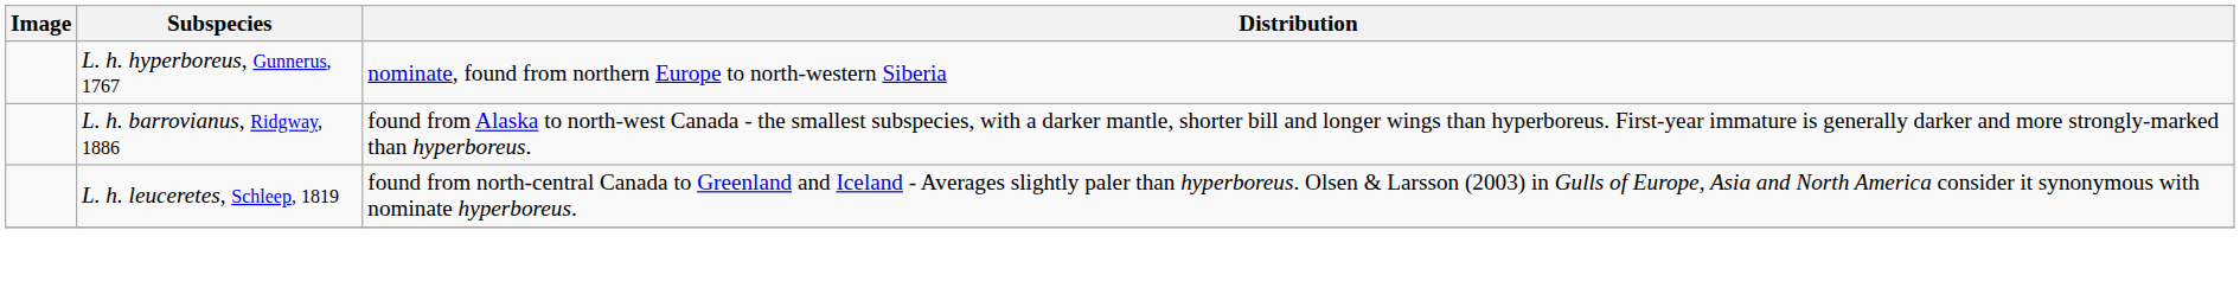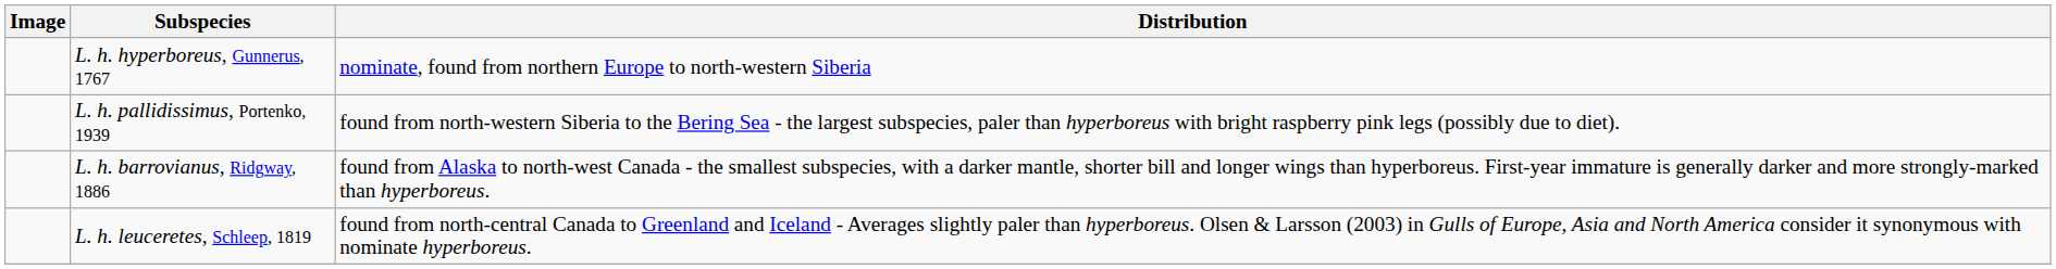 <table class="wikitable ">
 <tr>
 <th>Image</th>
 <th>Subspecies</th>
 <th>Distribution</th>
 </tr>
 <tr>
 <td></td>
 <td><em>L. h. hyperboreus</em>, <small><a href='#'>Gunnerus</a>, 1767</small></td>
 <td><a href='#'>nominate</a>, found from northern <a href='#'>Europe</a> to north-western <a href='#'>Siberia</a></td>
+</tr>
+<tr>
+<td></td>
+<td><em>L. h. pallidissimus</em>, <small>Portenko, 1939</small></td>
+<td>found from north-western Siberia to the <a href='#'>Bering Sea</a> - the largest subspecies, paler than <em>hyperboreus</em> with bright raspberry pink legs (possibly due to diet).</td>
 </tr>
 <tr>
 <td></td>
 <td><em>L. h. barrovianus</em>, <small><a href='#'>Ridgway</a>, 1886</small></td>
 <td>found from <a href='#'>Alaska</a> to north-west Canada - the smallest subspecies, with a darker mantle, shorter bill and longer wings than hyperboreus. First-year immature is generally darker and more strongly-marked than <em>hyperboreus</em>.</td>
 </tr>
 <tr>
 <td></td>
 <td><em>L. h. leuceretes</em>, <small><a href='#'>Schleep</a>, 1819</small></td>
 <td>found from north-central Canada to <a href='#'>Greenland</a> and <a href='#'>Iceland</a> - Averages slightly paler than <em>hyperboreus</em>. Olsen & Larsson (2003) in <em>Gulls of Europe, Asia and North America</em> consider it synonymous with nominate <em>hyperboreus</em>.</td>
 </tr>
 <tr>
 </tr>
 </table>
